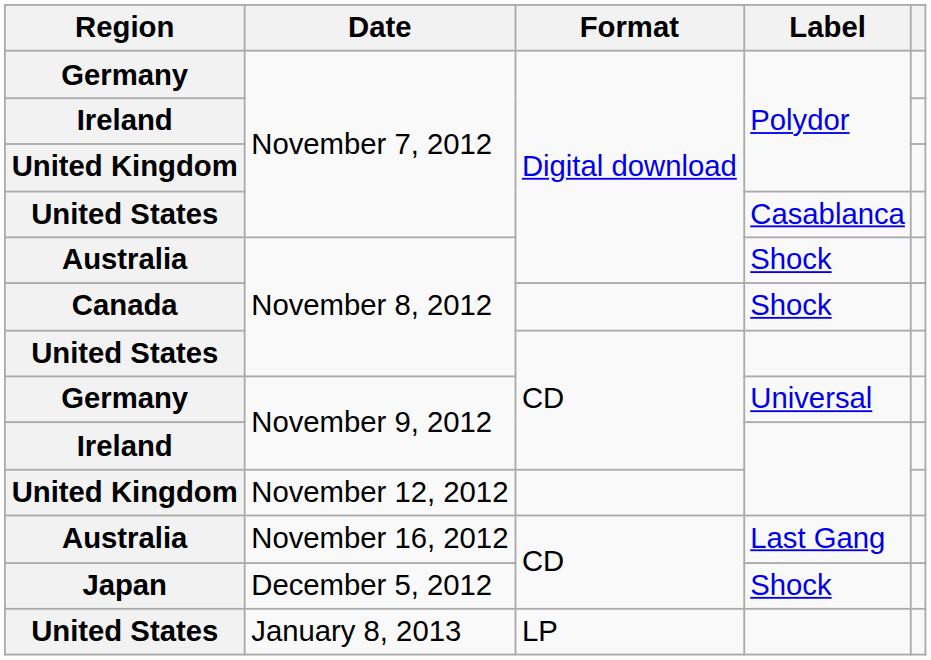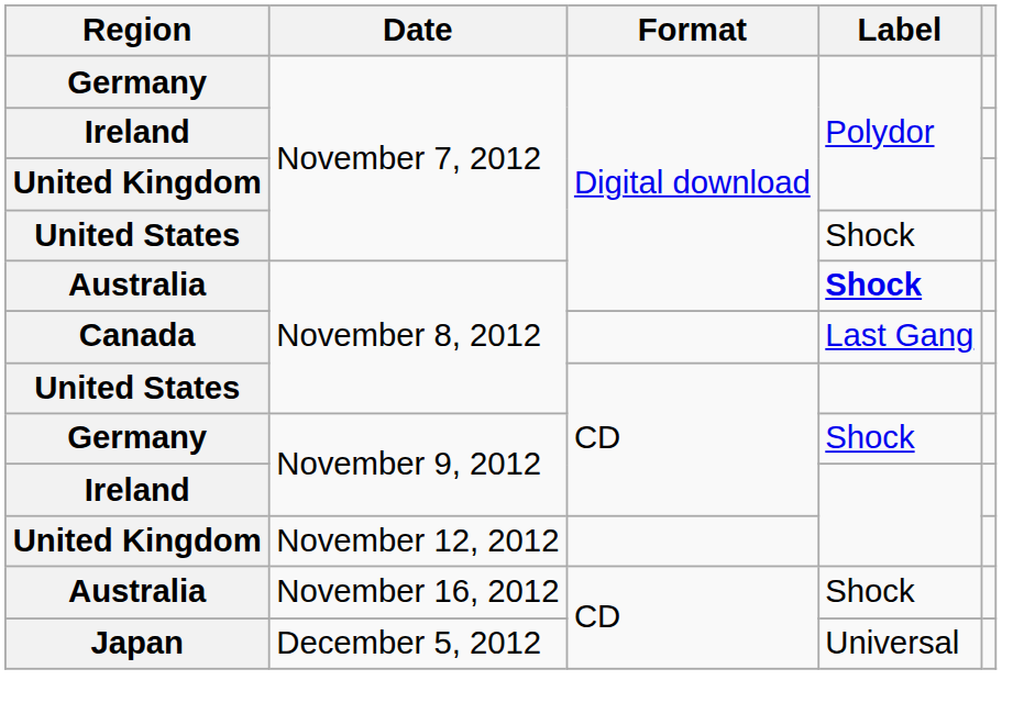 <table class="wikitable plainrowheaders">
 <tr>
 <th scope="col">Region</th>
 <th scope="col">Date</th>
 <th scope="col">Format</th>
 <th scope="col">Label</th>
 <th scope="col"></th>
 </tr>
 <tr>
 <th scope="row">Germany</th>
 <td rowspan="4">November 7, 2012</td>
 <td rowspan="5"><a href='#'>Digital download</a></td>
 <td rowspan="3"><a href='#'>Polydor</a></td>
 <td align="center"></td>
 </tr>
 <tr>
 <th scope="row">Ireland</th>
 <td align="center"></td>
 </tr>
 <tr>
 <th scope="row">United Kingdom</th>
 <td align="center"></td>
 </tr>
 <tr>
 <th scope="row">United States</th>
-<td><a href='#'>Casablanca</a></td>
+<td>Shock</td>
 <td align="center"></td>
 </tr>
 <tr>
 <th scope="row">Australia</th>
 <td rowspan="3">November 8, 2012</td>
-<td><a href='#'>Shock</a></td>
+<td><strong><a href='#'>Shock</a></strong></td>
 <td align="center"></td>
 </tr>
 <tr>
 <th scope="row">Canada</th>
 <td></td>
-<td><a href='#'>Shock</a></td>
+<td><a href='#'>Last Gang</a></td>
 <td align="center"></td>
 </tr>
 <tr>
 <th scope="row">United States</th>
 <td rowspan="3">CD</td>
 <td></td>
 <td align="center"></td>
 </tr>
 <tr>
 <th scope="row">Germany</th>
 <td rowspan="2">November 9, 2012</td>
-<td><a href='#'>Universal</a></td>
+<td><a href='#'>Shock</a></td>
 <td align="center"></td>
 </tr>
 <tr>
 <th scope="row">Ireland</th>
 <td rowspan="2"></td>
 <td align="center"></td>
 </tr>
 <tr>
 <th scope="row">United Kingdom</th>
 <td>November 12, 2012</td>
 <td></td>
 <td align="center"></td>
 </tr>
 <tr>
 <th scope="row">Australia</th>
 <td>November 16, 2012</td>
 <td rowspan="2">CD</td>
-<td><a href='#'>Last Gang</a></td>
+<td>Shock</td>
 <td align="center"></td>
 </tr>
 <tr>
 <th scope="row">Japan</th>
 <td>December 5, 2012</td>
-<td><a href='#'>Shock</a></td>
-<td align="center"></td>
-</tr>
-<tr>
-<th scope="row">United States</th>
-<td>January 8, 2013</td>
-<td>LP</td>
-<td></td>
+<td>Universal</td>
 <td align="center"></td>
 </tr>
 </table>
